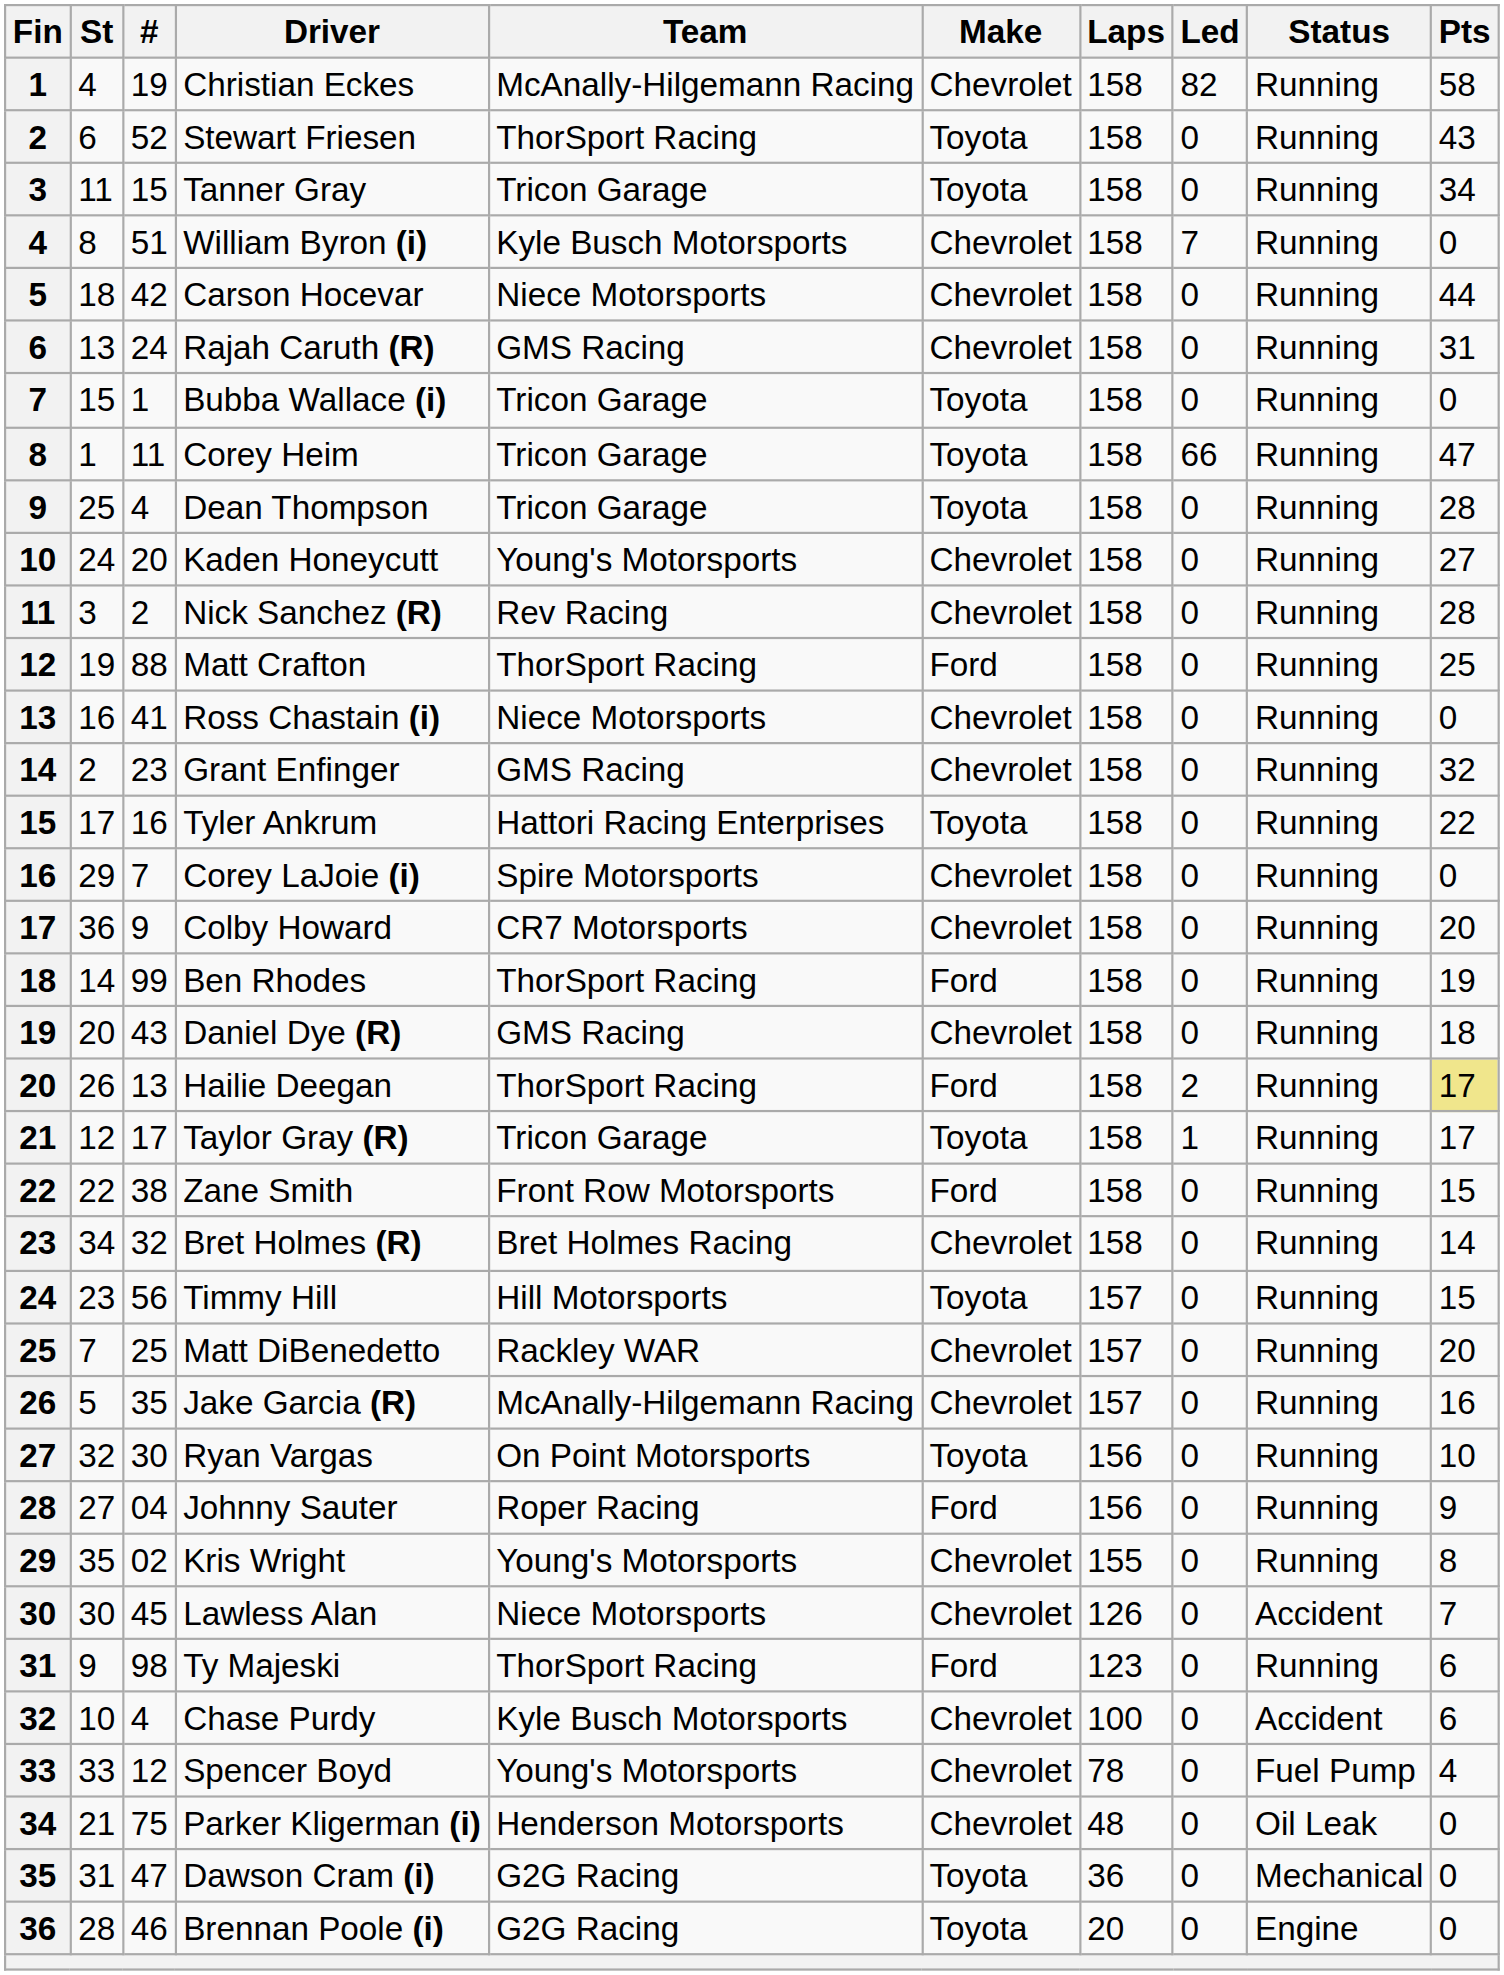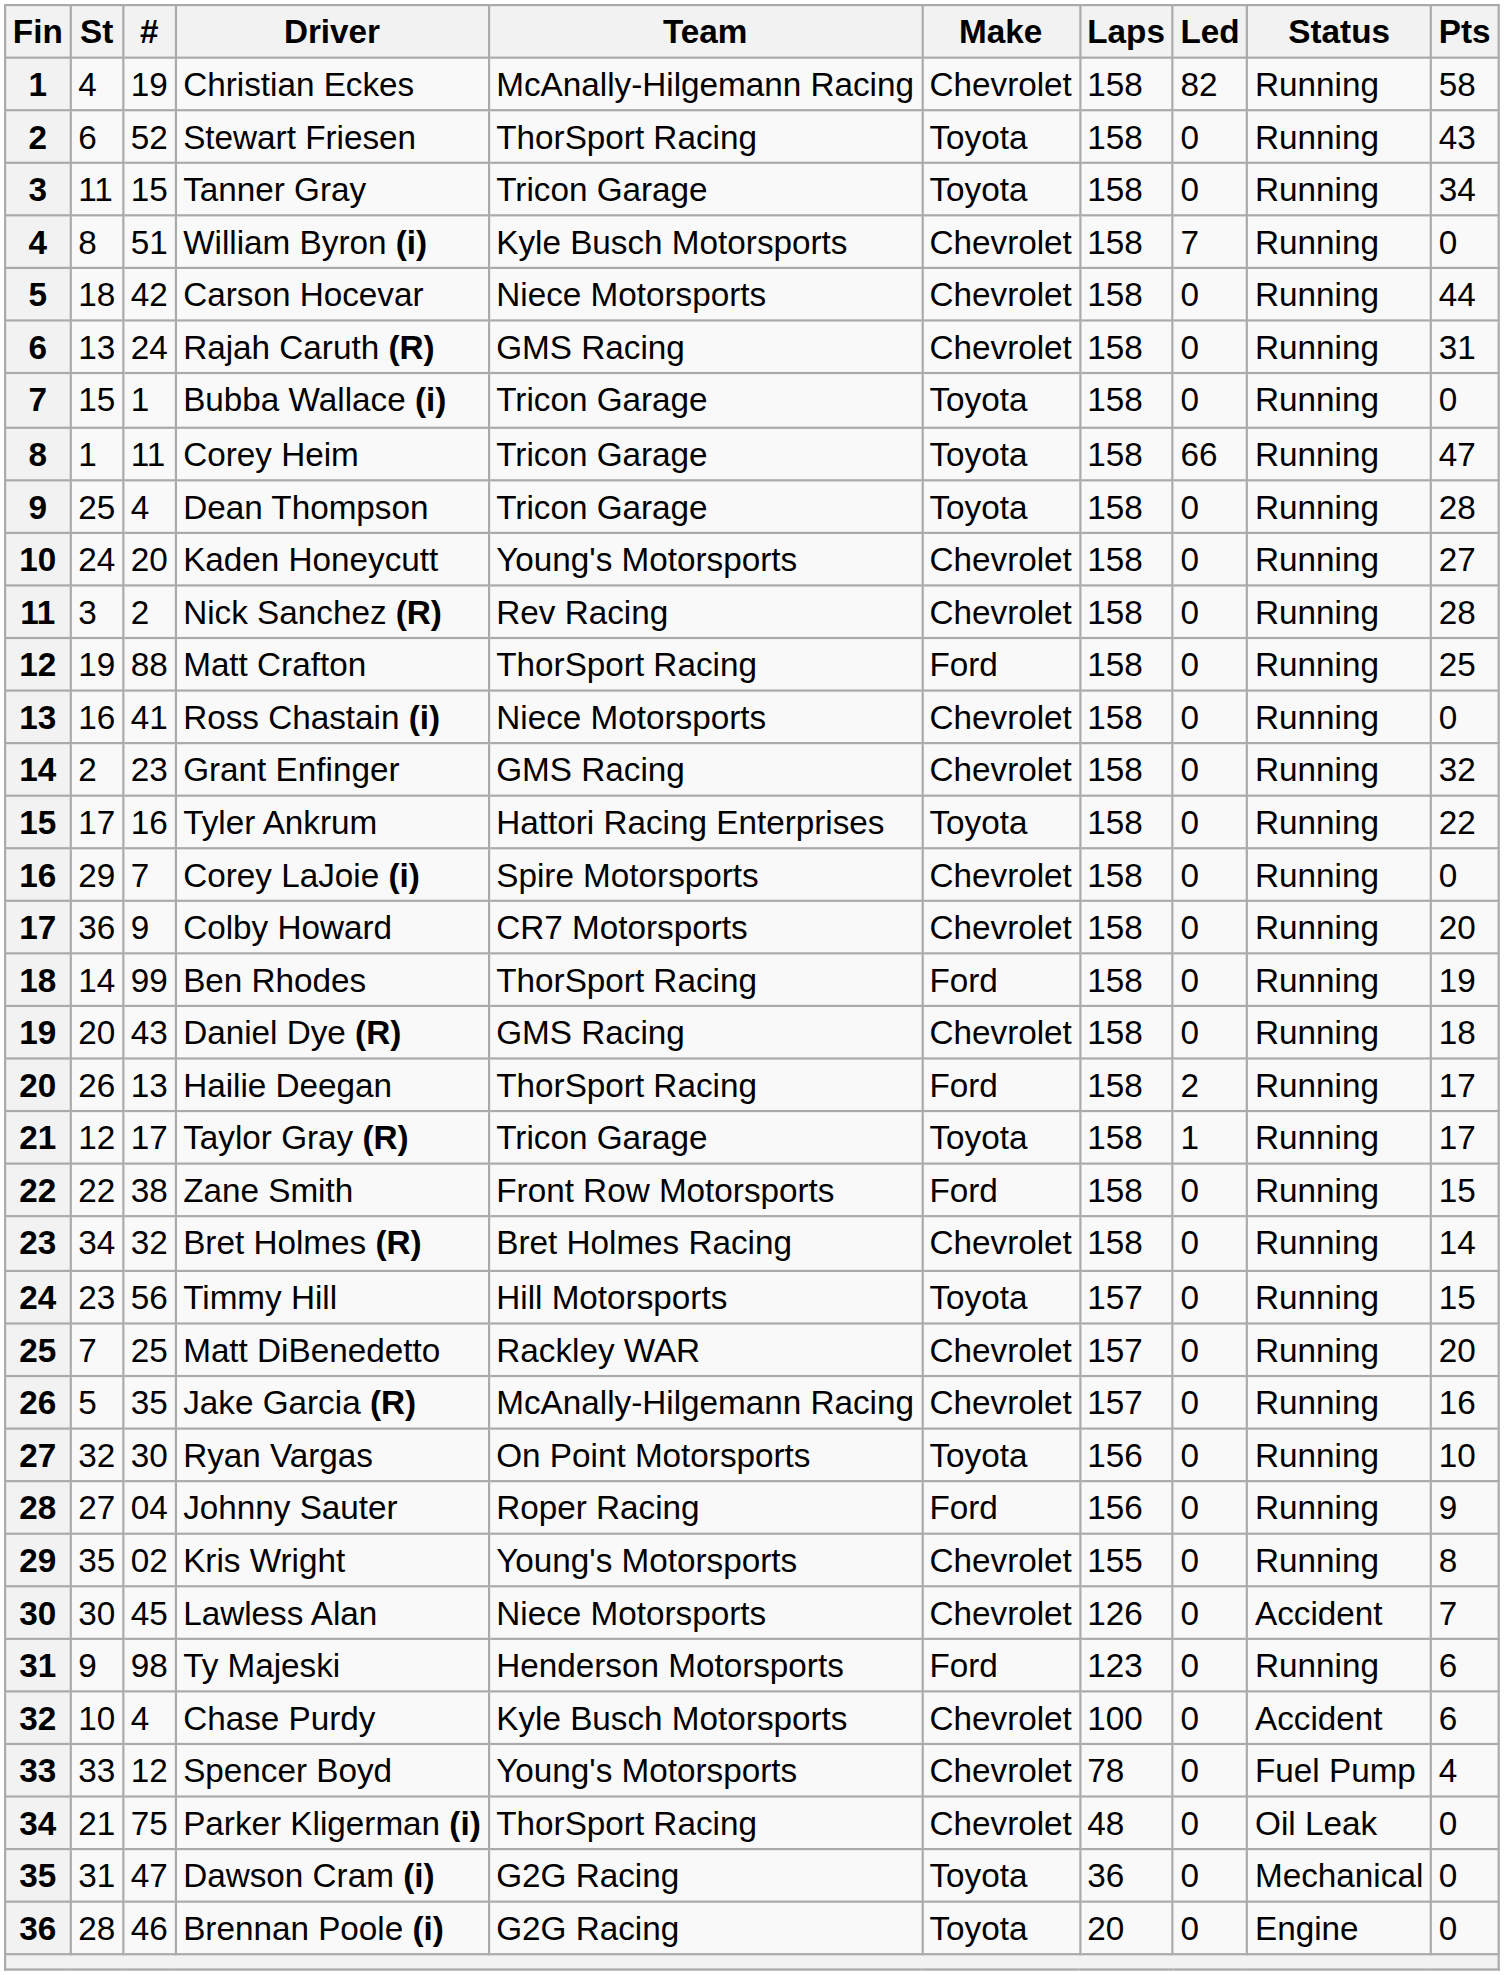 <table class="wikitable" style="font-size:95%">
 <tr>
 <th>Fin</th>
 <th>St</th>
 <th>#</th>
 <th>Driver</th>
 <th>Team</th>
 <th>Make</th>
 <th>Laps</th>
 <th>Led</th>
 <th>Status</th>
 <th>Pts</th>
 </tr>
 <tr>
 <th>1</th>
 <td>4</td>
 <td>19</td>
 <td>Christian Eckes</td>
 <td>McAnally-Hilgemann Racing</td>
 <td>Chevrolet</td>
 <td>158</td>
 <td>82</td>
 <td>Running</td>
 <td>58</td>
 </tr>
 <tr>
 <th>2</th>
 <td>6</td>
 <td>52</td>
 <td>Stewart Friesen</td>
 <td>ThorSport Racing</td>
 <td>Toyota</td>
 <td>158</td>
 <td>0</td>
 <td>Running</td>
 <td>43</td>
 </tr>
 <tr>
 <th>3</th>
 <td>11</td>
 <td>15</td>
 <td>Tanner Gray</td>
 <td>Tricon Garage</td>
 <td>Toyota</td>
 <td>158</td>
 <td>0</td>
 <td>Running</td>
 <td>34</td>
 </tr>
 <tr>
 <th>4</th>
 <td>8</td>
 <td>51</td>
 <td>William Byron <strong>(i)</strong></td>
 <td>Kyle Busch Motorsports</td>
 <td>Chevrolet</td>
 <td>158</td>
 <td>7</td>
 <td>Running</td>
 <td>0</td>
 </tr>
 <tr>
 <th>5</th>
 <td>18</td>
 <td>42</td>
 <td>Carson Hocevar</td>
 <td>Niece Motorsports</td>
 <td>Chevrolet</td>
 <td>158</td>
 <td>0</td>
 <td>Running</td>
 <td>44</td>
 </tr>
 <tr>
 <th>6</th>
 <td>13</td>
 <td>24</td>
 <td>Rajah Caruth <strong>(R)</strong></td>
 <td>GMS Racing</td>
 <td>Chevrolet</td>
 <td>158</td>
 <td>0</td>
 <td>Running</td>
 <td>31</td>
 </tr>
 <tr>
 <th>7</th>
 <td>15</td>
 <td>1</td>
 <td>Bubba Wallace <strong>(i)</strong></td>
 <td>Tricon Garage</td>
 <td>Toyota</td>
 <td>158</td>
 <td>0</td>
 <td>Running</td>
 <td>0</td>
 </tr>
 <tr>
 <th>8</th>
 <td>1</td>
 <td>11</td>
 <td>Corey Heim</td>
 <td>Tricon Garage</td>
 <td>Toyota</td>
 <td>158</td>
 <td>66</td>
 <td>Running</td>
 <td>47</td>
 </tr>
 <tr>
 <th>9</th>
 <td>25</td>
 <td>4</td>
 <td>Dean Thompson</td>
 <td>Tricon Garage</td>
 <td>Toyota</td>
 <td>158</td>
 <td>0</td>
 <td>Running</td>
 <td>28</td>
 </tr>
 <tr>
 <th>10</th>
 <td>24</td>
 <td>20</td>
 <td>Kaden Honeycutt</td>
 <td>Young's Motorsports</td>
 <td>Chevrolet</td>
 <td>158</td>
 <td>0</td>
 <td>Running</td>
 <td>27</td>
 </tr>
 <tr>
 <th>11</th>
 <td>3</td>
 <td>2</td>
 <td>Nick Sanchez <strong>(R)</strong></td>
 <td>Rev Racing</td>
 <td>Chevrolet</td>
 <td>158</td>
 <td>0</td>
 <td>Running</td>
 <td>28</td>
 </tr>
 <tr>
 <th>12</th>
 <td>19</td>
 <td>88</td>
 <td>Matt Crafton</td>
 <td>ThorSport Racing</td>
 <td>Ford</td>
 <td>158</td>
 <td>0</td>
 <td>Running</td>
 <td>25</td>
 </tr>
 <tr>
 <th>13</th>
 <td>16</td>
 <td>41</td>
 <td>Ross Chastain <strong>(i)</strong></td>
 <td>Niece Motorsports</td>
 <td>Chevrolet</td>
 <td>158</td>
 <td>0</td>
 <td>Running</td>
 <td>0</td>
 </tr>
 <tr>
 <th>14</th>
 <td>2</td>
 <td>23</td>
 <td>Grant Enfinger</td>
 <td>GMS Racing</td>
 <td>Chevrolet</td>
 <td>158</td>
 <td>0</td>
 <td>Running</td>
 <td>32</td>
 </tr>
 <tr>
 <th>15</th>
 <td>17</td>
 <td>16</td>
 <td>Tyler Ankrum</td>
 <td>Hattori Racing Enterprises</td>
 <td>Toyota</td>
 <td>158</td>
 <td>0</td>
 <td>Running</td>
 <td>22</td>
 </tr>
 <tr>
 <th>16</th>
 <td>29</td>
 <td>7</td>
 <td>Corey LaJoie <strong>(i)</strong></td>
 <td>Spire Motorsports</td>
 <td>Chevrolet</td>
 <td>158</td>
 <td>0</td>
 <td>Running</td>
 <td>0</td>
 </tr>
 <tr>
 <th>17</th>
 <td>36</td>
 <td>9</td>
 <td>Colby Howard</td>
 <td>CR7 Motorsports</td>
 <td>Chevrolet</td>
 <td>158</td>
 <td>0</td>
 <td>Running</td>
 <td>20</td>
 </tr>
 <tr>
 <th>18</th>
 <td>14</td>
 <td>99</td>
 <td>Ben Rhodes</td>
 <td>ThorSport Racing</td>
 <td>Ford</td>
 <td>158</td>
 <td>0</td>
 <td>Running</td>
 <td>19</td>
 </tr>
 <tr>
 <th>19</th>
 <td>20</td>
 <td>43</td>
 <td>Daniel Dye <strong>(R)</strong></td>
 <td>GMS Racing</td>
 <td>Chevrolet</td>
 <td>158</td>
 <td>0</td>
 <td>Running</td>
 <td>18</td>
 </tr>
 <tr>
 <th>20</th>
 <td>26</td>
 <td>13</td>
 <td>Hailie Deegan</td>
 <td>ThorSport Racing</td>
 <td>Ford</td>
 <td>158</td>
 <td>2</td>
 <td>Running</td>
-<td style="background: khaki;">17</td>
+<td>17</td>
 </tr>
 <tr>
 <th>21</th>
 <td>12</td>
 <td>17</td>
 <td>Taylor Gray <strong>(R)</strong></td>
 <td>Tricon Garage</td>
 <td>Toyota</td>
 <td>158</td>
 <td>1</td>
 <td>Running</td>
 <td>17</td>
 </tr>
 <tr>
 <th>22</th>
 <td>22</td>
 <td>38</td>
 <td>Zane Smith</td>
 <td>Front Row Motorsports</td>
 <td>Ford</td>
 <td>158</td>
 <td>0</td>
 <td>Running</td>
 <td>15</td>
 </tr>
 <tr>
 <th>23</th>
 <td>34</td>
 <td>32</td>
 <td>Bret Holmes <strong>(R)</strong></td>
 <td>Bret Holmes Racing</td>
 <td>Chevrolet</td>
 <td>158</td>
 <td>0</td>
 <td>Running</td>
 <td>14</td>
 </tr>
 <tr>
 <th>24</th>
 <td>23</td>
 <td>56</td>
 <td>Timmy Hill</td>
 <td>Hill Motorsports</td>
 <td>Toyota</td>
 <td>157</td>
 <td>0</td>
 <td>Running</td>
 <td>15</td>
 </tr>
 <tr>
 <th>25</th>
 <td>7</td>
 <td>25</td>
 <td>Matt DiBenedetto</td>
 <td>Rackley WAR</td>
 <td>Chevrolet</td>
 <td>157</td>
 <td>0</td>
 <td>Running</td>
 <td>20</td>
 </tr>
 <tr>
 <th>26</th>
 <td>5</td>
 <td>35</td>
 <td>Jake Garcia <strong>(R)</strong></td>
 <td>McAnally-Hilgemann Racing</td>
 <td>Chevrolet</td>
 <td>157</td>
 <td>0</td>
 <td>Running</td>
 <td>16</td>
 </tr>
 <tr>
 <th>27</th>
 <td>32</td>
 <td>30</td>
 <td>Ryan Vargas</td>
 <td>On Point Motorsports</td>
 <td>Toyota</td>
 <td>156</td>
 <td>0</td>
 <td>Running</td>
 <td>10</td>
 </tr>
 <tr>
 <th>28</th>
 <td>27</td>
 <td>04</td>
 <td>Johnny Sauter</td>
 <td>Roper Racing</td>
 <td>Ford</td>
 <td>156</td>
 <td>0</td>
 <td>Running</td>
 <td>9</td>
 </tr>
 <tr>
 <th>29</th>
 <td>35</td>
 <td>02</td>
 <td>Kris Wright</td>
 <td>Young's Motorsports</td>
 <td>Chevrolet</td>
 <td>155</td>
 <td>0</td>
 <td>Running</td>
 <td>8</td>
 </tr>
 <tr>
 <th>30</th>
 <td>30</td>
 <td>45</td>
 <td>Lawless Alan</td>
 <td>Niece Motorsports</td>
 <td>Chevrolet</td>
 <td>126</td>
 <td>0</td>
 <td>Accident</td>
 <td>7</td>
 </tr>
 <tr>
 <th>31</th>
 <td>9</td>
 <td>98</td>
 <td>Ty Majeski</td>
-<td>ThorSport Racing</td>
+<td>Henderson Motorsports</td>
 <td>Ford</td>
 <td>123</td>
 <td>0</td>
 <td>Running</td>
 <td>6</td>
 </tr>
 <tr>
 <th>32</th>
 <td>10</td>
 <td>4</td>
 <td>Chase Purdy</td>
 <td>Kyle Busch Motorsports</td>
 <td>Chevrolet</td>
 <td>100</td>
 <td>0</td>
 <td>Accident</td>
 <td>6</td>
 </tr>
 <tr>
 <th>33</th>
 <td>33</td>
 <td>12</td>
 <td>Spencer Boyd</td>
 <td>Young's Motorsports</td>
 <td>Chevrolet</td>
 <td>78</td>
 <td>0</td>
 <td>Fuel Pump</td>
 <td>4</td>
 </tr>
 <tr>
 <th>34</th>
 <td>21</td>
 <td>75</td>
 <td>Parker Kligerman <strong>(i)</strong></td>
-<td>Henderson Motorsports</td>
+<td>ThorSport Racing</td>
 <td>Chevrolet</td>
 <td>48</td>
 <td>0</td>
 <td>Oil Leak</td>
 <td>0</td>
 </tr>
 <tr>
 <th>35</th>
 <td>31</td>
 <td>47</td>
 <td>Dawson Cram <strong>(i)</strong></td>
 <td>G2G Racing</td>
 <td>Toyota</td>
 <td>36</td>
 <td>0</td>
 <td>Mechanical</td>
 <td>0</td>
 </tr>
 <tr>
 <th>36</th>
 <td>28</td>
 <td>46</td>
 <td>Brennan Poole <strong>(i)</strong></td>
 <td>G2G Racing</td>
 <td>Toyota</td>
 <td>20</td>
 <td>0</td>
 <td>Engine</td>
 <td>0</td>
 </tr>
 <tr>
 <th colspan="10"></th>
 </tr>
 </table>
